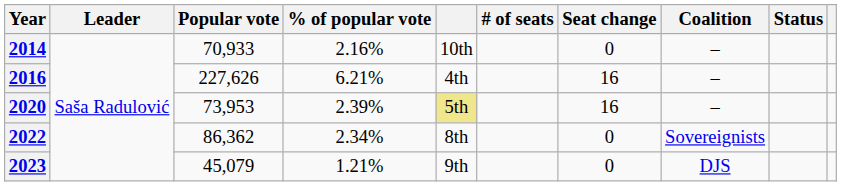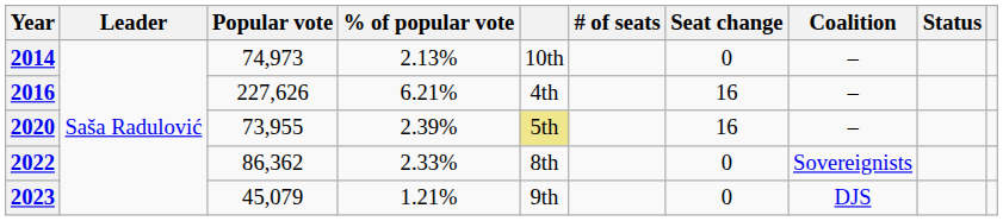 <table class="wikitable" style="text-align:center">
 <tr>
 <th>Year</th>
 <th>Leader</th>
 <th>Popular vote</th>
 <th>% of popular vote</th>
 <th></th>
 <th># of seats</th>
 <th>Seat change</th>
 <th>Coalition</th>
 <th>Status</th>
 <th></th>
 </tr>
 <tr>
 <th><a href='#'>2014</a></th>
 <td rowspan="5"><a href='#'>Saša Radulović</a></td>
-<td>70,933</td>
-<td>2.16%</td>
+<td>74,973</td>
+<td>2.13%</td>
 <td> 10th</td>
 <td></td>
 <td> 0</td>
 <td>–</td>
 <td></td>
 <td></td>
 </tr>
 <tr>
 <th><a href='#'>2016</a></th>
 <td>227,626</td>
 <td>6.21%</td>
 <td> 4th</td>
 <td></td>
 <td> 16</td>
 <td>–</td>
 <td></td>
 <td></td>
 </tr>
 <tr>
 <th><a href='#'>2020</a></th>
-<td>73,953</td>
+<td>73,955</td>
 <td>2.39%</td>
 <td style="background: khaki;"> 5th</td>
 <td></td>
 <td> 16</td>
 <td>–</td>
 <td></td>
 <td></td>
 </tr>
 <tr>
 <th><a href='#'>2022</a></th>
 <td>86,362</td>
-<td>2.34%</td>
+<td>2.33%</td>
 <td> 8th</td>
 <td></td>
 <td> 0</td>
 <td><a href='#'>Sovereignists</a></td>
 <td></td>
 <td></td>
 </tr>
 <tr>
 <th><a href='#'>2023</a></th>
 <td>45,079</td>
 <td>1.21%</td>
 <td> 9th</td>
 <td></td>
 <td> 0</td>
 <td><a href='#'>DJS</a></td>
 <td></td>
 <td></td>
 </tr>
 </table>
